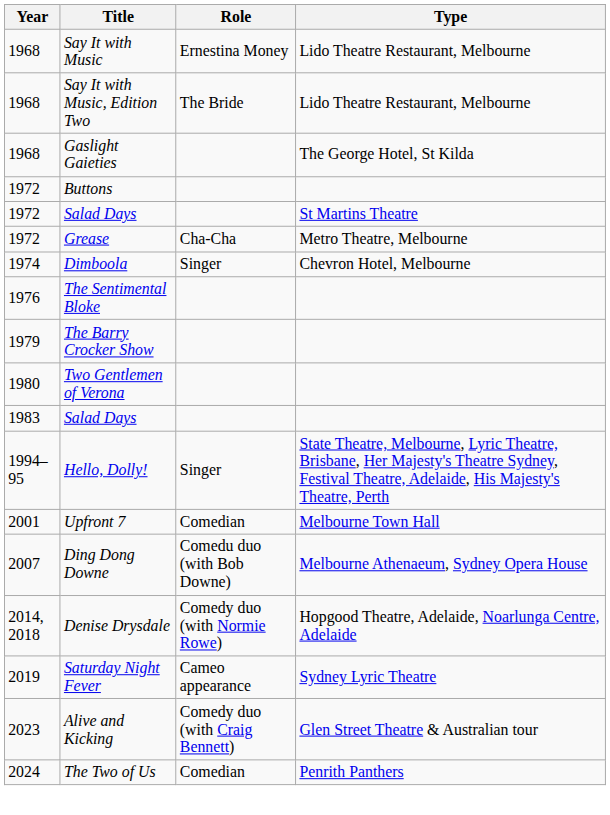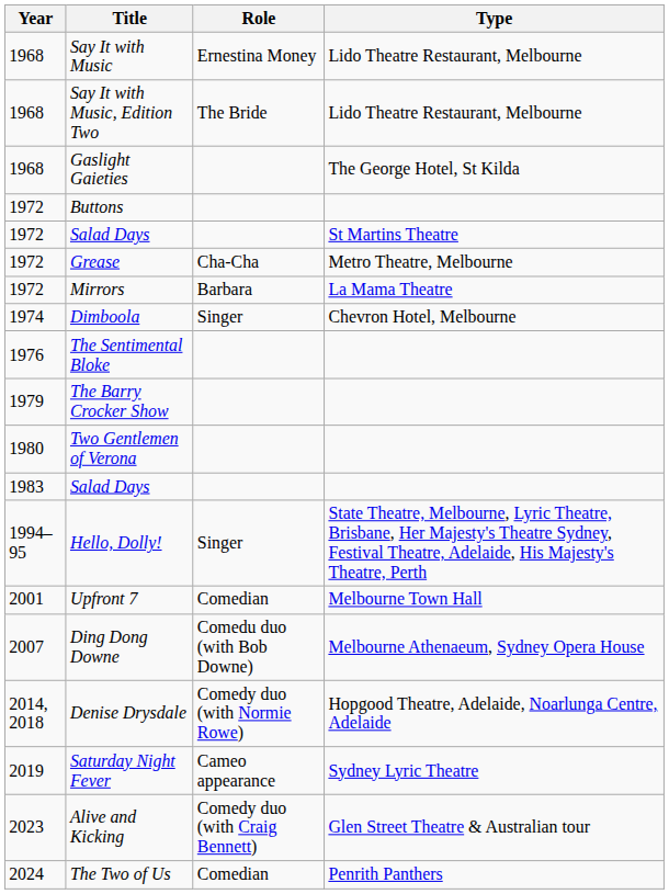 <table class="wikitable">
 <tr>
 <th>Year</th>
 <th>Title</th>
 <th>Role</th>
 <th>Type</th>
 </tr>
 <tr>
 <td>1968</td>
 <td><em>Say It with Music</em></td>
 <td>Ernestina Money</td>
 <td>Lido Theatre Restaurant, Melbourne</td>
 </tr>
 <tr>
 <td>1968</td>
 <td><em>Say It with Music, Edition Two</em></td>
 <td>The Bride</td>
 <td>Lido Theatre Restaurant, Melbourne</td>
 </tr>
 <tr>
 <td>1968</td>
 <td><em>Gaslight Gaieties</em></td>
 <td></td>
 <td>The George Hotel, St Kilda</td>
 </tr>
 <tr>
 <td>1972</td>
 <td><em>Buttons</em></td>
 <td></td>
 <td></td>
 </tr>
 <tr>
 <td>1972</td>
 <td><em><a href='#'>Salad Days</a></em></td>
 <td></td>
 <td><a href='#'>St Martins Theatre</a></td>
 </tr>
 <tr>
 <td>1972</td>
 <td><em><a href='#'>Grease</a></em></td>
 <td>Cha-Cha</td>
 <td>Metro Theatre, Melbourne</td>
+</tr>
+<tr>
+<td>1972</td>
+<td><em>Mirrors</em></td>
+<td>Barbara</td>
+<td><a href='#'>La Mama Theatre</a></td>
 </tr>
 <tr>
 <td>1974</td>
 <td><em><a href='#'>Dimboola</a></em></td>
 <td>Singer</td>
 <td>Chevron Hotel, Melbourne</td>
 </tr>
 <tr>
 <td>1976</td>
 <td><em><a href='#'>The Sentimental Bloke</a></em></td>
 <td></td>
 <td></td>
 </tr>
 <tr>
 <td>1979</td>
 <td><em><a href='#'>The Barry Crocker Show</a></em></td>
 <td></td>
 <td></td>
 </tr>
 <tr>
 <td>1980</td>
 <td><em><a href='#'>Two Gentlemen of Verona</a></em></td>
 <td></td>
 <td></td>
 </tr>
 <tr>
 <td>1983</td>
 <td><em><a href='#'>Salad Days</a></em></td>
 <td></td>
 <td></td>
 </tr>
 <tr>
 <td>1994–95</td>
 <td><em><a href='#'>Hello, Dolly!</a></em></td>
 <td>Singer</td>
 <td><a href='#'>State Theatre, Melbourne</a>, <a href='#'>Lyric Theatre, Brisbane</a>, <a href='#'>Her Majesty's Theatre Sydney</a>, <a href='#'>Festival Theatre, Adelaide</a>, <a href='#'>His Majesty's Theatre, Perth</a></td>
 </tr>
 <tr>
 <td>2001</td>
 <td><em>Upfront 7</em></td>
 <td>Comedian</td>
 <td><a href='#'>Melbourne Town Hall</a></td>
 </tr>
 <tr>
 <td>2007</td>
 <td><em>Ding Dong Downe</em></td>
 <td>Comedu duo (with Bob Downe)</td>
 <td><a href='#'>Melbourne Athenaeum</a>, <a href='#'>Sydney Opera House</a></td>
 </tr>
 <tr>
 <td>2014, 2018</td>
 <td><em>Denise Drysdale</em></td>
 <td>Comedy duo (with <a href='#'>Normie Rowe</a>)</td>
 <td>Hopgood Theatre, Adelaide, <a href='#'>Noarlunga Centre, Adelaide</a></td>
 </tr>
 <tr>
 <td>2019</td>
 <td><em><a href='#'>Saturday Night Fever</a></em></td>
 <td>Cameo appearance</td>
 <td><a href='#'>Sydney Lyric Theatre</a></td>
 </tr>
 <tr>
 <td>2023</td>
 <td><em>Alive and Kicking</em></td>
 <td>Comedy duo (with <a href='#'>Craig Bennett</a>)</td>
 <td><a href='#'>Glen Street Theatre</a> & Australian tour</td>
 </tr>
 <tr>
 <td>2024</td>
 <td><em>The Two of Us</em></td>
 <td>Comedian</td>
 <td><a href='#'>Penrith Panthers</a></td>
 </tr>
 </table>
